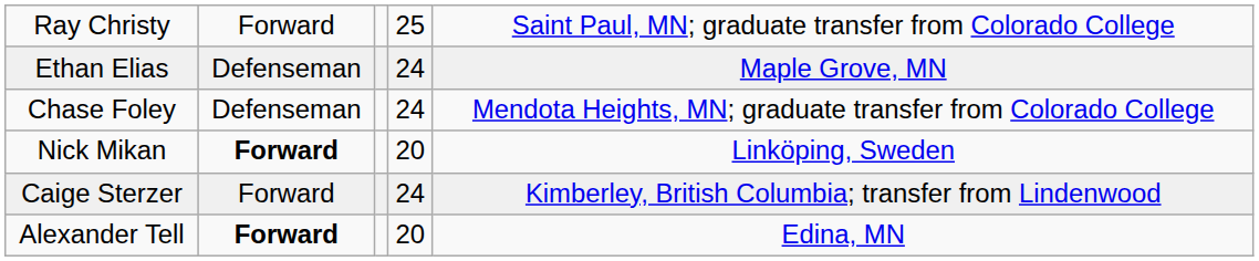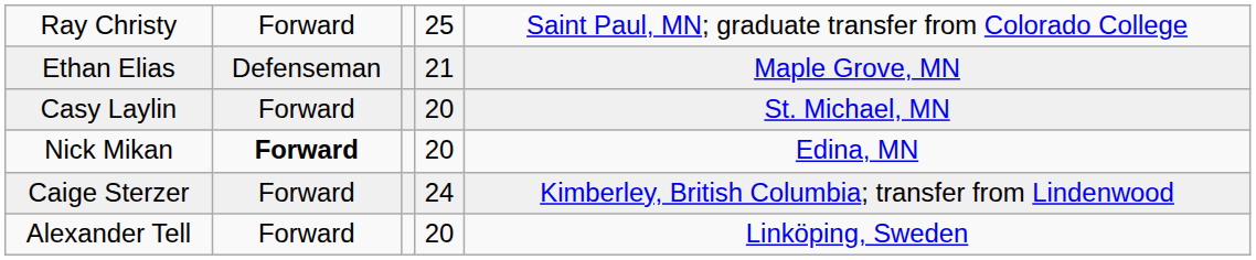 <table class="wikitable" width="60%">
 <tr align="center" bgcolor="">
 <td>Ray Christy</td>
 <td>Forward</td>
 <td></td>
 <td>25</td>
 <td><a href='#'>Saint Paul, MN</a>; graduate transfer from <a href='#'>Colorado College</a></td>
 </tr>
 <tr align="center" bgcolor="f0f0f0">
 <td>Ethan Elias</td>
 <td>Defenseman</td>
 <td></td>
-<td>24</td>
+<td>21</td>
 <td><a href='#'>Maple Grove, MN</a></td>
 </tr>
-<tr align="center" bgcolor="">
-<td>Chase Foley</td>
-<td>Defenseman</td>
+<tr align="center" bgcolor="f0f0f0">
+<td>Casy Laylin</td>
+<td>Forward</td>
 <td></td>
-<td>24</td>
-<td><a href='#'>Mendota Heights, MN</a>; graduate transfer from <a href='#'>Colorado College</a></td>
+<td>20</td>
+<td><a href='#'>St. Michael, MN</a></td>
 </tr>
 <tr align="center" bgcolor="">
 <td>Nick Mikan</td>
 <td><strong>Forward</strong></td>
 <td></td>
 <td>20</td>
-<td><a href='#'>Linköping, Sweden</a></td>
+<td><a href='#'>Edina, MN</a></td>
 </tr>
 <tr align="center" bgcolor="f0f0f0">
 <td>Caige Sterzer</td>
 <td>Forward</td>
 <td></td>
 <td>24</td>
 <td><a href='#'>Kimberley, British Columbia</a>; transfer from <a href='#'>Lindenwood</a></td>
 </tr>
 <tr align="center" bgcolor="">
 <td>Alexander Tell</td>
-<td><strong>Forward</strong></td>
+<td>Forward</td>
 <td></td>
 <td>20</td>
-<td><a href='#'>Edina, MN</a></td>
+<td><a href='#'>Linköping, Sweden</a></td>
 </tr>
 </table>
